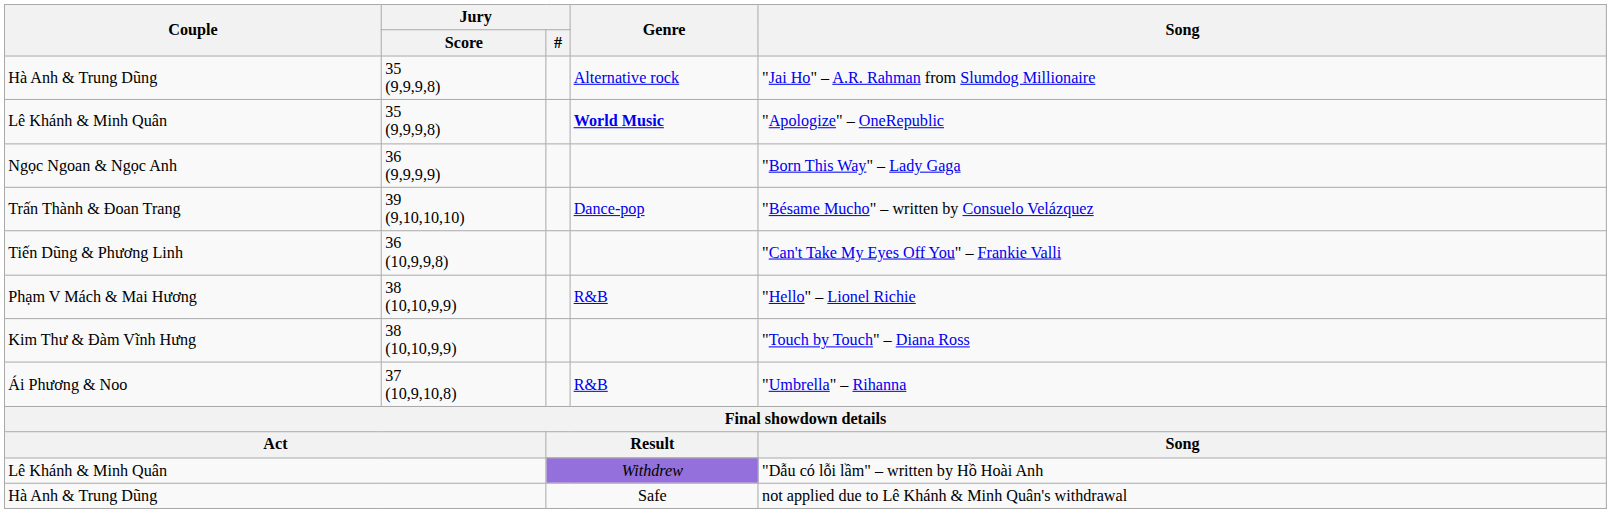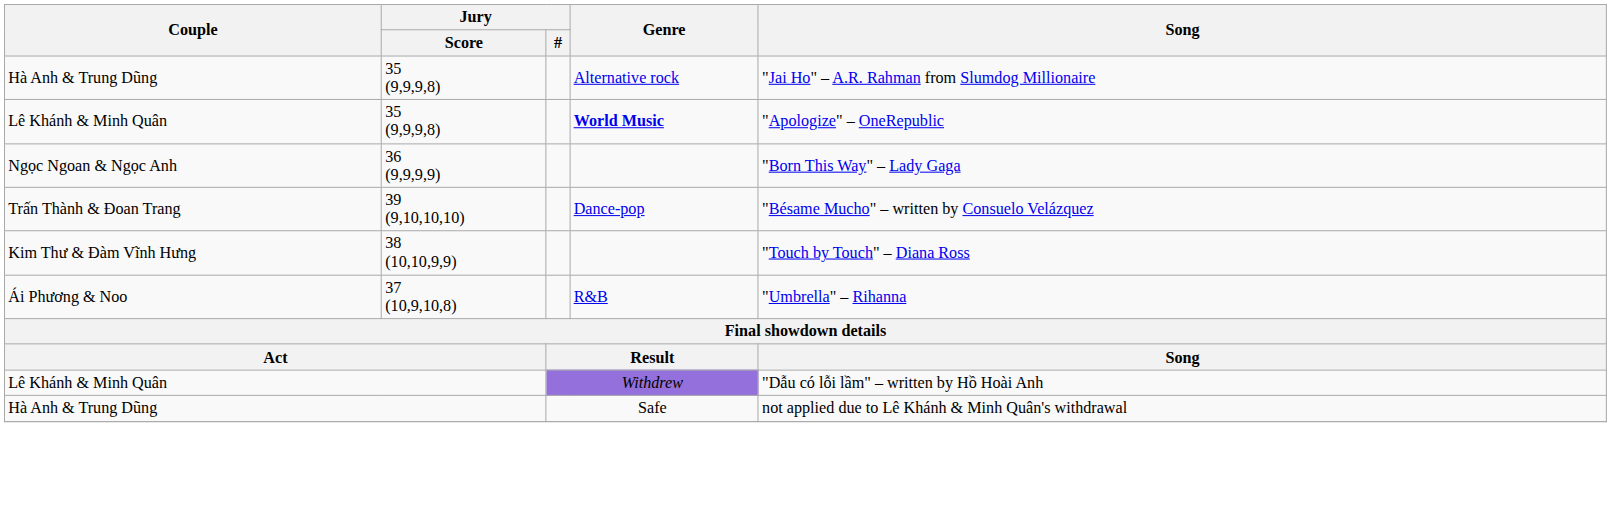 <table class="wikitable" style="width:80%;">
 <tr>
 <th rowspan=2 style="width:20%;">Couple</th>
 <th colspan=2 style="width:10%;">Jury</th>
 <th rowspan=2 style="width:10%;">Genre</th>
 <th rowspan=2 style="width:45%;">Song</th>
 </tr>
 <tr>
 <th>Score</th>
 <th>#</th>
 </tr>
 <tr>
 <td>Hà Anh & Trung Dũng</td>
 <td>35<br> (9,9,9,8)</td>
 <td><strong><em></em></strong></td>
 <td><a href='#'>Alternative rock</a></td>
 <td>"<a href='#'>Jai Ho</a>" – <a href='#'>A.R. Rahman</a> from <a href='#'>Slumdog Millionaire</a></td>
 </tr>
 <tr>
 <td>Lê Khánh & Minh Quân</td>
 <td>35<br> (9,9,9,8)</td>
 <td><strong><em></em></strong></td>
 <td><strong><a href='#'>World Music</a></strong></td>
 <td>"<a href='#'>Apologize</a>" – <a href='#'>OneRepublic</a></td>
 </tr>
 <tr>
 <td>Ngọc Ngoan & Ngọc Anh</td>
 <td>36<br> (9,9,9,9)</td>
 <td><strong><em></em></strong></td>
 <td></td>
 <td>"<a href='#'>Born This Way</a>" – <a href='#'>Lady Gaga</a></td>
 </tr>
 <tr>
 <td>Trấn Thành & Đoan Trang</td>
 <td>39<br> (9,10,10,10)</td>
 <td><strong><em></em></strong></td>
 <td><a href='#'>Dance-pop</a></td>
 <td>"<a href='#'>Bésame Mucho</a>" – written by <a href='#'>Consuelo Velázquez</a></td>
 </tr>
 <tr>
-<td>Tiến Dũng & Phương Linh</td>
-<td>36<br> (10,9,9,8)</td>
-<td><strong><em></em></strong></td>
-<td></td>
-<td>"<a href='#'>Can't Take My Eyes Off You</a>" – <a href='#'>Frankie Valli</a></td>
-</tr>
-<tr>
-<td>Phạm V Mách & Mai Hương</td>
-<td>38<br> (10,10,9,9)</td>
-<td><strong><em></em></strong></td>
-<td><a href='#'>R&B</a></td>
-<td>"<a href='#'>Hello</a>" – <a href='#'>Lionel Richie</a></td>
-</tr>
-<tr>
 <td>Kim Thư & Đàm Vĩnh Hưng</td>
 <td>38<br> (10,10,9,9)</td>
 <td><strong><em></em></strong></td>
 <td></td>
 <td>"<a href='#'>Touch by Touch</a>" – <a href='#'>Diana Ross</a></td>
 </tr>
 <tr>
 <td>Ái Phương & Noo</td>
 <td>37<br> (10,9,10,8)</td>
 <td><strong><em></em></strong></td>
 <td><a href='#'>R&B</a></td>
 <td>"<a href='#'>Umbrella</a>" – <a href='#'>Rihanna</a></td>
 </tr>
 <tr>
 <th colspan=5>Final showdown details</th>
 </tr>
 <tr>
 <th colspan=2>Act</th>
 <th colspan=2>Result</th>
 <th>Song</th>
 </tr>
 <tr>
 <td colspan=2>Lê Khánh & Minh Quân</td>
 <td colspan=2 bgcolor="mediumpurple" align=center><span><em>Withdrew</em></span></td>
 <td>"Dẫu có lỗi lầm" – written by Hồ Hoài Anh</td>
 </tr>
 <tr>
 <td colspan=2>Hà Anh & Trung Dũng</td>
 <td colspan=2 align=center>Safe</td>
 <td>not applied due to Lê Khánh & Minh Quân's withdrawal</td>
 </tr>
 <tr>
 </tr>
 </table>
